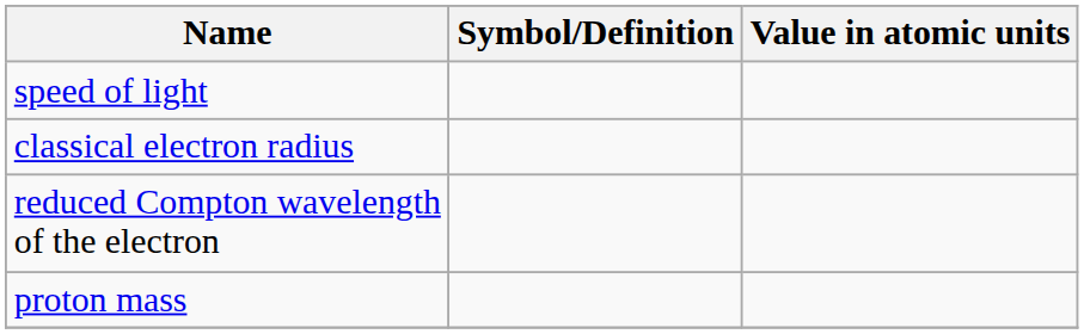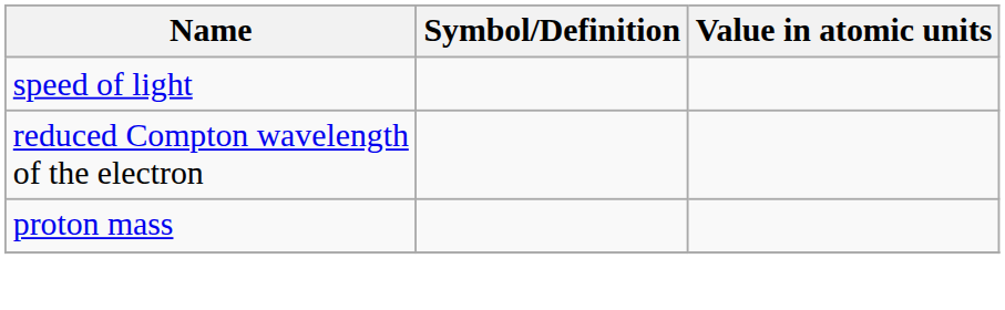 <table class="wikitable">
 <tr>
 <th scope="col">Name</th>
 <th scope="col">Symbol/Definition</th>
 <th scope="col">Value in atomic units</th>
 </tr>
 <tr>
 <td><a href='#'>speed of light</a></td>
-<td></td>
-<td></td>
-</tr>
-<tr>
-<td><a href='#'>classical electron radius</a></td>
 <td></td>
 <td></td>
 </tr>
 <tr>
 <td><a href='#'>reduced Compton wavelength</a><br> of the electron</td>
 <td></td>
 <td></td>
 </tr>
 <tr>
 <td><a href='#'>proton mass</a></td>
 <td></td>
 <td></td>
 </tr>
 <tr>
 </tr>
 </table>
